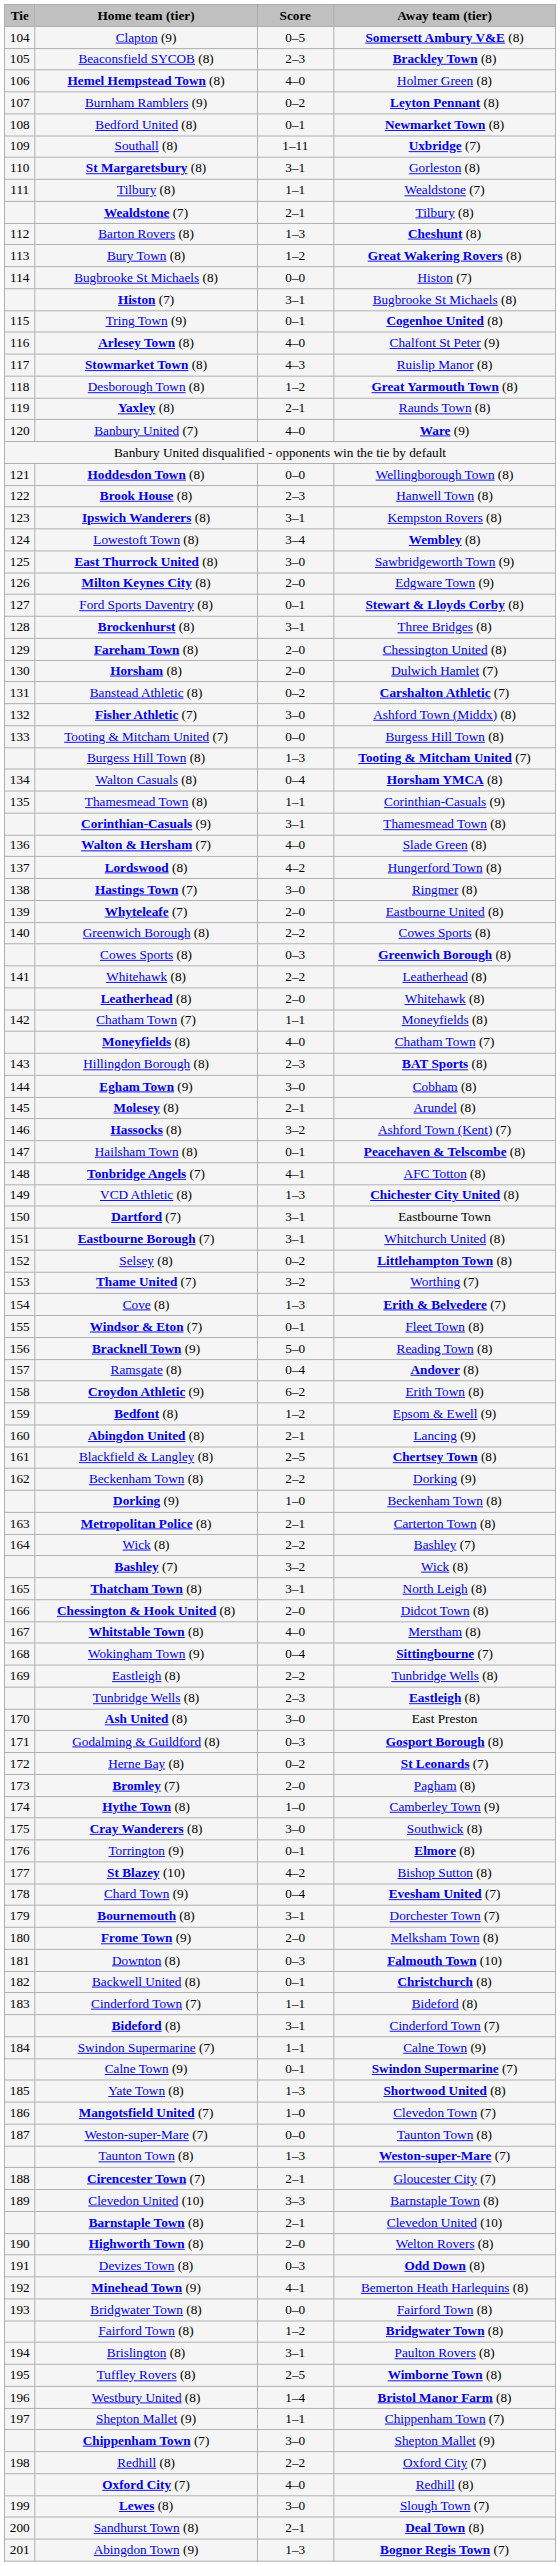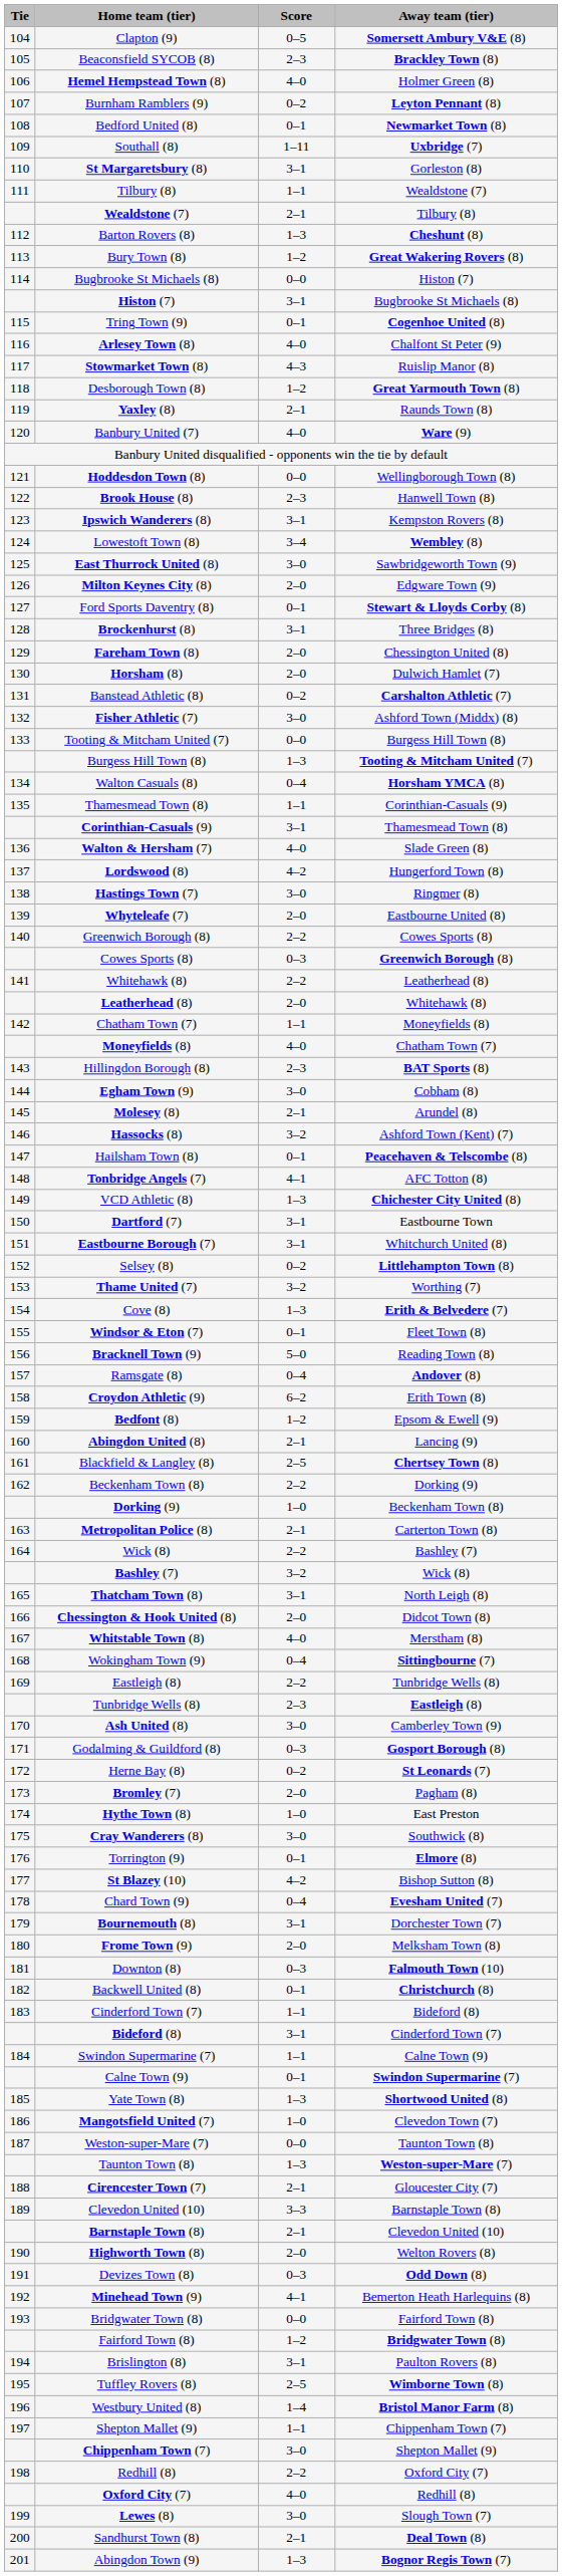 <table class="wikitable" style="width: 600px; background:WhiteSmoke; text-align:center; font-size:90%">
 <tr>
 <td scope="col" style="width:  5.00%; background:silver;"><strong>Tie</strong></td>
 <td scope="col" style="width: 36.25%; background:silver;"><strong>Home team (tier)</strong></td>
 <td scope="col" style="width: 12.50%; background:silver;"><strong>Score</strong></td>
 <td scope="col" style="width: 36.25%; background:silver;"><strong>Away team (tier)</strong></td>
 </tr>
 <tr>
 <td>104</td>
 <td><a href='#'>Clapton</a> (9)</td>
 <td>0–5</td>
 <td><strong><a href='#'>Somersett Ambury V&E</a></strong> (8)</td>
 </tr>
 <tr>
 <td>105</td>
 <td><a href='#'>Beaconsfield SYCOB</a> (8)</td>
 <td>2–3</td>
 <td><strong><a href='#'>Brackley Town</a></strong> (8)</td>
 </tr>
 <tr>
 <td>106</td>
 <td><strong><a href='#'>Hemel Hempstead Town</a></strong> (8)</td>
 <td>4–0</td>
 <td><a href='#'>Holmer Green</a> (8)</td>
 </tr>
 <tr>
 <td>107</td>
 <td><a href='#'>Burnham Ramblers</a> (9)</td>
 <td>0–2</td>
 <td><strong><a href='#'>Leyton Pennant</a></strong> (8)</td>
 </tr>
 <tr>
 <td>108</td>
 <td><a href='#'>Bedford United</a> (8)</td>
 <td>0–1</td>
 <td><strong><a href='#'>Newmarket Town</a></strong> (8)</td>
 </tr>
 <tr>
 <td>109</td>
 <td><a href='#'>Southall</a> (8)</td>
 <td>1–11</td>
 <td><strong><a href='#'>Uxbridge</a></strong> (7)</td>
 </tr>
 <tr>
 <td>110</td>
 <td><strong><a href='#'>St Margaretsbury</a></strong> (8)</td>
 <td>3–1</td>
 <td><a href='#'>Gorleston</a> (8)</td>
 </tr>
 <tr>
 <td>111</td>
 <td><a href='#'>Tilbury</a> (8)</td>
 <td>1–1</td>
 <td><a href='#'>Wealdstone</a> (7)</td>
 </tr>
 <tr>
 <td><em></em></td>
 <td><strong><a href='#'>Wealdstone</a></strong> (7)</td>
 <td>2–1</td>
 <td><a href='#'>Tilbury</a> (8)</td>
 </tr>
 <tr>
 <td>112</td>
 <td><a href='#'>Barton Rovers</a> (8)</td>
 <td>1–3</td>
 <td><strong><a href='#'>Cheshunt</a></strong> (8)</td>
 </tr>
 <tr>
 <td>113</td>
 <td><a href='#'>Bury Town</a> (8)</td>
 <td>1–2</td>
 <td><strong><a href='#'>Great Wakering Rovers</a></strong> (8)</td>
 </tr>
 <tr>
 <td>114</td>
 <td><a href='#'>Bugbrooke St Michaels</a> (8)</td>
 <td>0–0</td>
 <td><a href='#'>Histon</a> (7)</td>
 </tr>
 <tr>
 <td><em></em></td>
 <td><strong><a href='#'>Histon</a></strong> (7)</td>
 <td>3–1</td>
 <td><a href='#'>Bugbrooke St Michaels</a> (8)</td>
 </tr>
 <tr>
 <td>115</td>
 <td><a href='#'>Tring Town</a> (9)</td>
 <td>0–1</td>
 <td><strong><a href='#'>Cogenhoe United</a></strong> (8)</td>
 </tr>
 <tr>
 <td>116</td>
 <td><strong><a href='#'>Arlesey Town</a></strong> (8)</td>
 <td>4–0</td>
 <td><a href='#'>Chalfont St Peter</a> (9)</td>
 </tr>
 <tr>
 <td>117</td>
 <td><strong><a href='#'>Stowmarket Town</a></strong> (8)</td>
 <td>4–3</td>
 <td><a href='#'>Ruislip Manor</a> (8)</td>
 </tr>
 <tr>
 <td>118</td>
 <td><a href='#'>Desborough Town</a> (8)</td>
 <td>1–2</td>
 <td><strong><a href='#'>Great Yarmouth Town</a></strong> (8)</td>
 </tr>
 <tr>
 <td>119</td>
 <td><strong><a href='#'>Yaxley</a></strong> (8)</td>
 <td>2–1</td>
 <td><a href='#'>Raunds Town</a> (8)</td>
 </tr>
 <tr>
 <td>120</td>
 <td><a href='#'>Banbury United</a> (7)</td>
 <td>4–0</td>
 <td><strong><a href='#'>Ware</a></strong> (9)</td>
 </tr>
 <tr>
 <td colspan=4>Banbury United disqualified - opponents win the tie by default</td>
 </tr>
 <tr>
 <td>121</td>
 <td><strong><a href='#'>Hoddesdon Town</a></strong> (8)</td>
 <td>0–0</td>
 <td><a href='#'>Wellingborough Town</a> (8)</td>
 </tr>
 <tr>
 <td>122</td>
 <td><strong><a href='#'>Brook House</a></strong> (8)</td>
 <td>2–3</td>
 <td><a href='#'>Hanwell Town</a> (8)</td>
 </tr>
 <tr>
 <td>123</td>
 <td><strong><a href='#'>Ipswich Wanderers</a></strong> (8)</td>
 <td>3–1</td>
 <td><a href='#'>Kempston Rovers</a> (8)</td>
 </tr>
 <tr>
 <td>124</td>
 <td><a href='#'>Lowestoft Town</a> (8)</td>
 <td>3–4</td>
 <td><strong><a href='#'>Wembley</a></strong> (8)</td>
 </tr>
 <tr>
 <td>125</td>
 <td><strong><a href='#'>East Thurrock United</a></strong> (8)</td>
 <td>3–0</td>
 <td><a href='#'>Sawbridgeworth Town</a> (9)</td>
 </tr>
 <tr>
 <td>126</td>
 <td><strong><a href='#'>Milton Keynes City</a></strong> (8)</td>
 <td>2–0</td>
 <td><a href='#'>Edgware Town</a> (9)</td>
 </tr>
 <tr>
 <td>127</td>
 <td><a href='#'>Ford Sports Daventry</a> (8)</td>
 <td>0–1</td>
 <td><strong><a href='#'>Stewart & Lloyds Corby</a></strong> (8)</td>
 </tr>
 <tr>
 <td>128</td>
 <td><strong><a href='#'>Brockenhurst</a></strong> (8)</td>
 <td>3–1</td>
 <td><a href='#'>Three Bridges</a> (8)</td>
 </tr>
 <tr>
 <td>129</td>
 <td><strong><a href='#'>Fareham Town</a></strong> (8)</td>
 <td>2–0</td>
 <td><a href='#'>Chessington United</a> (8)</td>
 </tr>
 <tr>
 <td>130</td>
 <td><strong><a href='#'>Horsham</a></strong> (8)</td>
 <td>2–0</td>
 <td><a href='#'>Dulwich Hamlet</a> (7)</td>
 </tr>
 <tr>
 <td>131</td>
 <td><a href='#'>Banstead Athletic</a> (8)</td>
 <td>0–2</td>
 <td><strong><a href='#'>Carshalton Athletic</a></strong> (7)</td>
 </tr>
 <tr>
 <td>132</td>
 <td><strong><a href='#'>Fisher Athletic</a></strong> (7)</td>
 <td>3–0</td>
 <td><a href='#'>Ashford Town (Middx)</a> (8)</td>
 </tr>
 <tr>
 <td>133</td>
 <td><a href='#'>Tooting & Mitcham United</a> (7)</td>
 <td>0–0</td>
 <td><a href='#'>Burgess Hill Town</a> (8)</td>
 </tr>
 <tr>
 <td><em></em></td>
 <td><a href='#'>Burgess Hill Town</a> (8)</td>
 <td>1–3</td>
 <td><strong><a href='#'>Tooting & Mitcham United</a></strong> (7)</td>
 </tr>
 <tr>
 <td>134</td>
 <td><a href='#'>Walton Casuals</a> (8)</td>
 <td>0–4</td>
 <td><strong><a href='#'>Horsham YMCA</a></strong> (8)</td>
 </tr>
 <tr>
 <td>135</td>
 <td><a href='#'>Thamesmead Town</a> (8)</td>
 <td>1–1</td>
 <td><a href='#'>Corinthian-Casuals</a> (9)</td>
 </tr>
 <tr>
 <td><em></em></td>
 <td><strong><a href='#'>Corinthian-Casuals</a></strong> (9)</td>
 <td>3–1</td>
 <td><a href='#'>Thamesmead Town</a> (8)</td>
 </tr>
 <tr>
 <td>136</td>
 <td><strong><a href='#'>Walton & Hersham</a></strong> (7)</td>
 <td>4–0</td>
 <td><a href='#'>Slade Green</a> (8)</td>
 </tr>
 <tr>
 <td>137</td>
 <td><strong><a href='#'>Lordswood</a></strong> (8)</td>
 <td>4–2</td>
 <td><a href='#'>Hungerford Town</a> (8)</td>
 </tr>
 <tr>
 <td>138</td>
 <td><strong><a href='#'>Hastings Town</a></strong> (7)</td>
 <td>3–0</td>
 <td><a href='#'>Ringmer</a> (8)</td>
 </tr>
 <tr>
 <td>139</td>
 <td><strong><a href='#'>Whyteleafe</a></strong> (7)</td>
 <td>2–0</td>
 <td><a href='#'>Eastbourne United</a> (8)</td>
 </tr>
 <tr>
 <td>140</td>
 <td><a href='#'>Greenwich Borough</a> (8)</td>
 <td>2–2</td>
 <td><a href='#'>Cowes Sports</a> (8)</td>
 </tr>
 <tr>
 <td><em></em></td>
 <td><a href='#'>Cowes Sports</a> (8)</td>
 <td>0–3</td>
 <td><strong><a href='#'>Greenwich Borough</a></strong> (8)</td>
 </tr>
 <tr>
 <td>141</td>
 <td><a href='#'>Whitehawk</a> (8)</td>
 <td>2–2</td>
 <td><a href='#'>Leatherhead</a> (8)</td>
 </tr>
 <tr>
 <td><em></em></td>
 <td><strong><a href='#'>Leatherhead</a></strong> (8)</td>
 <td>2–0</td>
 <td><a href='#'>Whitehawk</a> (8)</td>
 </tr>
 <tr>
 <td>142</td>
 <td><a href='#'>Chatham Town</a> (7)</td>
 <td>1–1</td>
 <td><a href='#'>Moneyfields</a> (8)</td>
 </tr>
 <tr>
 <td><em></em></td>
 <td><strong><a href='#'>Moneyfields</a></strong> (8)</td>
 <td>4–0</td>
 <td><a href='#'>Chatham Town</a> (7)</td>
 </tr>
 <tr>
 <td>143</td>
 <td><a href='#'>Hillingdon Borough</a> (8)</td>
 <td>2–3</td>
 <td><strong><a href='#'>BAT Sports</a></strong> (8)</td>
 </tr>
 <tr>
 <td>144</td>
 <td><strong><a href='#'>Egham Town</a></strong> (9)</td>
 <td>3–0</td>
 <td><a href='#'>Cobham</a> (8)</td>
 </tr>
 <tr>
 <td>145</td>
 <td><strong><a href='#'>Molesey</a></strong> (8)</td>
 <td>2–1</td>
 <td><a href='#'>Arundel</a> (8)</td>
 </tr>
 <tr>
 <td>146</td>
 <td><strong><a href='#'>Hassocks</a></strong> (8)</td>
 <td>3–2</td>
 <td><a href='#'>Ashford Town (Kent)</a> (7)</td>
 </tr>
 <tr>
 <td>147</td>
 <td><a href='#'>Hailsham Town</a> (8)</td>
 <td>0–1</td>
 <td><strong><a href='#'>Peacehaven & Telscombe</a></strong> (8)</td>
 </tr>
 <tr>
 <td>148</td>
 <td><strong><a href='#'>Tonbridge Angels</a></strong> (7)</td>
 <td>4–1</td>
 <td><a href='#'>AFC Totton</a> (8)</td>
 </tr>
 <tr>
 <td>149</td>
 <td><a href='#'>VCD Athletic</a> (8)</td>
 <td>1–3</td>
 <td><strong><a href='#'>Chichester City United</a></strong> (8)</td>
 </tr>
 <tr>
 <td>150</td>
 <td><strong><a href='#'>Dartford</a></strong> (7)</td>
 <td>3–1</td>
 <td>Eastbourne Town</td>
 </tr>
 <tr>
 <td>151</td>
 <td><strong><a href='#'>Eastbourne Borough</a></strong> (7)</td>
 <td>3–1</td>
 <td><a href='#'>Whitchurch United</a> (8)</td>
 </tr>
 <tr>
 <td>152</td>
 <td><a href='#'>Selsey</a> (8)</td>
 <td>0–2</td>
 <td><strong><a href='#'>Littlehampton Town</a></strong> (8)</td>
 </tr>
 <tr>
 <td>153</td>
 <td><strong><a href='#'>Thame United</a></strong> (7)</td>
 <td>3–2</td>
 <td><a href='#'>Worthing</a> (7)</td>
 </tr>
 <tr>
 <td>154</td>
 <td><a href='#'>Cove</a> (8)</td>
 <td>1–3</td>
 <td><strong><a href='#'>Erith & Belvedere</a></strong> (7)</td>
 </tr>
 <tr>
 <td>155</td>
 <td><strong><a href='#'>Windsor & Eton</a></strong> (7)</td>
 <td>0–1</td>
 <td><a href='#'>Fleet Town</a> (8)</td>
 </tr>
 <tr>
 <td>156</td>
 <td><strong><a href='#'>Bracknell Town</a></strong> (9)</td>
 <td>5–0</td>
 <td><a href='#'>Reading Town</a> (8)</td>
 </tr>
 <tr>
 <td>157</td>
 <td><a href='#'>Ramsgate</a> (8)</td>
 <td>0–4</td>
 <td><strong><a href='#'>Andover</a></strong> (8)</td>
 </tr>
 <tr>
 <td>158</td>
 <td><strong><a href='#'>Croydon Athletic</a></strong> (9)</td>
 <td>6–2</td>
 <td><a href='#'>Erith Town</a> (8)</td>
 </tr>
 <tr>
 <td>159</td>
 <td><strong><a href='#'>Bedfont</a></strong> (8)</td>
 <td>1–2</td>
 <td><a href='#'>Epsom & Ewell</a> (9)</td>
 </tr>
 <tr>
 <td>160</td>
 <td><strong><a href='#'>Abingdon United</a></strong> (8)</td>
 <td>2–1</td>
 <td><a href='#'>Lancing</a> (9)</td>
 </tr>
 <tr>
 <td>161</td>
 <td><a href='#'>Blackfield & Langley</a> (8)</td>
 <td>2–5</td>
 <td><strong><a href='#'>Chertsey Town</a></strong> (8)</td>
 </tr>
 <tr>
 <td>162</td>
 <td><a href='#'>Beckenham Town</a> (8)</td>
 <td>2–2</td>
 <td><a href='#'>Dorking</a> (9)</td>
 </tr>
 <tr>
 <td><em></em></td>
 <td><strong><a href='#'>Dorking</a></strong> (9)</td>
 <td>1–0</td>
 <td><a href='#'>Beckenham Town</a> (8)</td>
 </tr>
 <tr>
 <td>163</td>
 <td><strong><a href='#'>Metropolitan Police</a></strong> (8)</td>
 <td>2–1</td>
 <td><a href='#'>Carterton Town</a> (8)</td>
 </tr>
 <tr>
 <td>164</td>
 <td><a href='#'>Wick</a> (8)</td>
 <td>2–2</td>
 <td><a href='#'>Bashley</a> (7)</td>
 </tr>
 <tr>
 <td><em></em></td>
 <td><strong><a href='#'>Bashley</a></strong> (7)</td>
 <td>3–2</td>
 <td><a href='#'>Wick</a> (8)</td>
 </tr>
 <tr>
 <td>165</td>
 <td><strong><a href='#'>Thatcham Town</a></strong> (8)</td>
 <td>3–1</td>
 <td><a href='#'>North Leigh</a> (8)</td>
 </tr>
 <tr>
 <td>166</td>
 <td><strong><a href='#'>Chessington & Hook United</a></strong> (8)</td>
 <td>2–0</td>
 <td><a href='#'>Didcot Town</a> (8)</td>
 </tr>
 <tr>
 <td>167</td>
 <td><strong><a href='#'>Whitstable Town</a></strong> (8)</td>
 <td>4–0</td>
 <td><a href='#'>Merstham</a> (8)</td>
 </tr>
 <tr>
 <td>168</td>
 <td><a href='#'>Wokingham Town</a> (9)</td>
 <td>0–4</td>
 <td><strong><a href='#'>Sittingbourne</a></strong> (7)</td>
 </tr>
 <tr>
 <td>169</td>
 <td><a href='#'>Eastleigh</a> (8)</td>
 <td>2–2</td>
 <td><a href='#'>Tunbridge Wells</a> (8)</td>
 </tr>
 <tr>
 <td><em></em></td>
 <td><a href='#'>Tunbridge Wells</a> (8)</td>
 <td>2–3</td>
 <td><strong><a href='#'>Eastleigh</a></strong> (8)</td>
 </tr>
 <tr>
 <td>170</td>
 <td><strong><a href='#'>Ash United</a></strong> (8)</td>
 <td>3–0</td>
-<td>East Preston</td>
+<td><a href='#'>Camberley Town</a> (9)</td>
 </tr>
 <tr>
 <td>171</td>
 <td><a href='#'>Godalming & Guildford</a> (8)</td>
 <td>0–3</td>
 <td><strong><a href='#'>Gosport Borough</a></strong> (8)</td>
 </tr>
 <tr>
 <td>172</td>
 <td><a href='#'>Herne Bay</a> (8)</td>
 <td>0–2</td>
 <td><strong><a href='#'>St Leonards</a></strong> (7)</td>
 </tr>
 <tr>
 <td>173</td>
 <td><strong><a href='#'>Bromley</a></strong> (7)</td>
 <td>2–0</td>
 <td><a href='#'>Pagham</a> (8)</td>
 </tr>
 <tr>
 <td>174</td>
 <td><strong><a href='#'>Hythe Town</a></strong> (8)</td>
 <td>1–0</td>
-<td><a href='#'>Camberley Town</a> (9)</td>
+<td>East Preston</td>
 </tr>
 <tr>
 <td>175</td>
 <td><strong><a href='#'>Cray Wanderers</a></strong> (8)</td>
 <td>3–0</td>
 <td><a href='#'>Southwick</a> (8)</td>
 </tr>
 <tr>
 <td>176</td>
 <td><a href='#'>Torrington</a> (9)</td>
 <td>0–1</td>
 <td><strong><a href='#'>Elmore</a></strong> (8)</td>
 </tr>
 <tr>
 <td>177</td>
 <td><strong><a href='#'>St Blazey</a></strong> (10)</td>
 <td>4–2</td>
 <td><a href='#'>Bishop Sutton</a> (8)</td>
 </tr>
 <tr>
 <td>178</td>
 <td><a href='#'>Chard Town</a> (9)</td>
 <td>0–4</td>
 <td><strong><a href='#'>Evesham United</a></strong> (7)</td>
 </tr>
 <tr>
 <td>179</td>
 <td><strong><a href='#'>Bournemouth</a></strong> (8)</td>
 <td>3–1</td>
 <td><a href='#'>Dorchester Town</a> (7)</td>
 </tr>
 <tr>
 <td>180</td>
 <td><strong><a href='#'>Frome Town</a></strong> (9)</td>
 <td>2–0</td>
 <td><a href='#'>Melksham Town</a> (8)</td>
 </tr>
 <tr>
 <td>181</td>
 <td><a href='#'>Downton</a> (8)</td>
 <td>0–3</td>
 <td><strong><a href='#'>Falmouth Town</a></strong> (10)</td>
 </tr>
 <tr>
 <td>182</td>
 <td><a href='#'>Backwell United</a> (8)</td>
 <td>0–1</td>
 <td><strong><a href='#'>Christchurch</a></strong> (8)</td>
 </tr>
 <tr>
 <td>183</td>
 <td><a href='#'>Cinderford Town</a> (7)</td>
 <td>1–1</td>
 <td><a href='#'>Bideford</a> (8)</td>
 </tr>
 <tr>
 <td><em></em></td>
 <td><strong><a href='#'>Bideford</a></strong> (8)</td>
 <td>3–1</td>
 <td><a href='#'>Cinderford Town</a> (7)</td>
 </tr>
 <tr>
 <td>184</td>
 <td><a href='#'>Swindon Supermarine</a> (7)</td>
 <td>1–1</td>
 <td><a href='#'>Calne Town</a> (9)</td>
 </tr>
 <tr>
 <td><em></em></td>
 <td><a href='#'>Calne Town</a> (9)</td>
 <td>0–1</td>
 <td><strong><a href='#'>Swindon Supermarine</a></strong> (7)</td>
 </tr>
 <tr>
 <td>185</td>
 <td><a href='#'>Yate Town</a> (8)</td>
 <td>1–3</td>
 <td><strong><a href='#'>Shortwood United</a></strong> (8)</td>
 </tr>
 <tr>
 <td>186</td>
 <td><strong><a href='#'>Mangotsfield United</a></strong> (7)</td>
 <td>1–0</td>
 <td><a href='#'>Clevedon Town</a> (7)</td>
 </tr>
 <tr>
 <td>187</td>
 <td><a href='#'>Weston-super-Mare</a> (7)</td>
 <td>0–0</td>
 <td><a href='#'>Taunton Town</a> (8)</td>
 </tr>
 <tr>
 <td><em></em></td>
 <td><a href='#'>Taunton Town</a> (8)</td>
 <td>1–3</td>
 <td><strong><a href='#'>Weston-super-Mare</a></strong> (7)</td>
 </tr>
 <tr>
 <td>188</td>
 <td><strong><a href='#'>Cirencester Town</a></strong> (7)</td>
 <td>2–1</td>
 <td><a href='#'>Gloucester City</a> (7)</td>
 </tr>
 <tr>
 <td>189</td>
 <td><a href='#'>Clevedon United</a> (10)</td>
 <td>3–3</td>
 <td><a href='#'>Barnstaple Town</a> (8)</td>
 </tr>
 <tr>
 <td><em></em></td>
 <td><strong><a href='#'>Barnstaple Town</a></strong> (8)</td>
 <td>2–1</td>
 <td><a href='#'>Clevedon United</a> (10)</td>
 </tr>
 <tr>
 <td>190</td>
 <td><strong><a href='#'>Highworth Town</a></strong> (8)</td>
 <td>2–0</td>
 <td><a href='#'>Welton Rovers</a> (8)</td>
 </tr>
 <tr>
 <td>191</td>
 <td><a href='#'>Devizes Town</a> (8)</td>
 <td>0–3</td>
 <td><strong><a href='#'>Odd Down</a></strong> (8)</td>
 </tr>
 <tr>
 <td>192</td>
 <td><strong><a href='#'>Minehead Town</a></strong> (9)</td>
 <td>4–1</td>
 <td><a href='#'>Bemerton Heath Harlequins</a> (8)</td>
 </tr>
 <tr>
 <td>193</td>
 <td><a href='#'>Bridgwater Town</a> (8)</td>
 <td>0–0</td>
 <td><a href='#'>Fairford Town</a> (8)</td>
 </tr>
 <tr>
 <td><em></em></td>
 <td><a href='#'>Fairford Town</a> (8)</td>
 <td>1–2</td>
 <td><strong><a href='#'>Bridgwater Town</a></strong> (8)</td>
 </tr>
 <tr>
 <td>194</td>
 <td><a href='#'>Brislington</a> (8)</td>
 <td>3–1</td>
 <td><a href='#'>Paulton Rovers</a> (8)</td>
 </tr>
 <tr>
 <td>195</td>
 <td><a href='#'>Tuffley Rovers</a> (8)</td>
 <td>2–5</td>
 <td><strong><a href='#'>Wimborne Town</a></strong> (8)</td>
 </tr>
 <tr>
 <td>196</td>
 <td><a href='#'>Westbury United</a> (8)</td>
 <td>1–4</td>
 <td><strong><a href='#'>Bristol Manor Farm</a></strong> (8)</td>
 </tr>
 <tr>
 <td>197</td>
 <td><a href='#'>Shepton Mallet</a> (9)</td>
 <td>1–1</td>
 <td><a href='#'>Chippenham Town</a> (7)</td>
 </tr>
 <tr>
 <td><em></em></td>
 <td><strong><a href='#'>Chippenham Town</a></strong> (7)</td>
 <td>3–0</td>
 <td><a href='#'>Shepton Mallet</a> (9)</td>
 </tr>
 <tr>
 <td>198</td>
 <td><a href='#'>Redhill</a> (8)</td>
 <td>2–2</td>
 <td><a href='#'>Oxford City</a> (7)</td>
 </tr>
 <tr>
 <td><em></em></td>
 <td><strong><a href='#'>Oxford City</a></strong> (7)</td>
 <td>4–0</td>
 <td><a href='#'>Redhill</a> (8)</td>
 </tr>
 <tr>
 <td>199</td>
 <td><strong><a href='#'>Lewes</a></strong> (8)</td>
 <td>3–0</td>
 <td><a href='#'>Slough Town</a> (7)</td>
 </tr>
 <tr>
 <td>200</td>
 <td><a href='#'>Sandhurst Town</a> (8)</td>
 <td>2–1</td>
 <td><strong><a href='#'>Deal Town</a></strong> (8)</td>
 </tr>
 <tr>
 <td>201</td>
 <td><a href='#'>Abingdon Town</a> (9)</td>
 <td>1–3</td>
 <td><strong><a href='#'>Bognor Regis Town</a></strong> (7)</td>
 </tr>
 </table>
